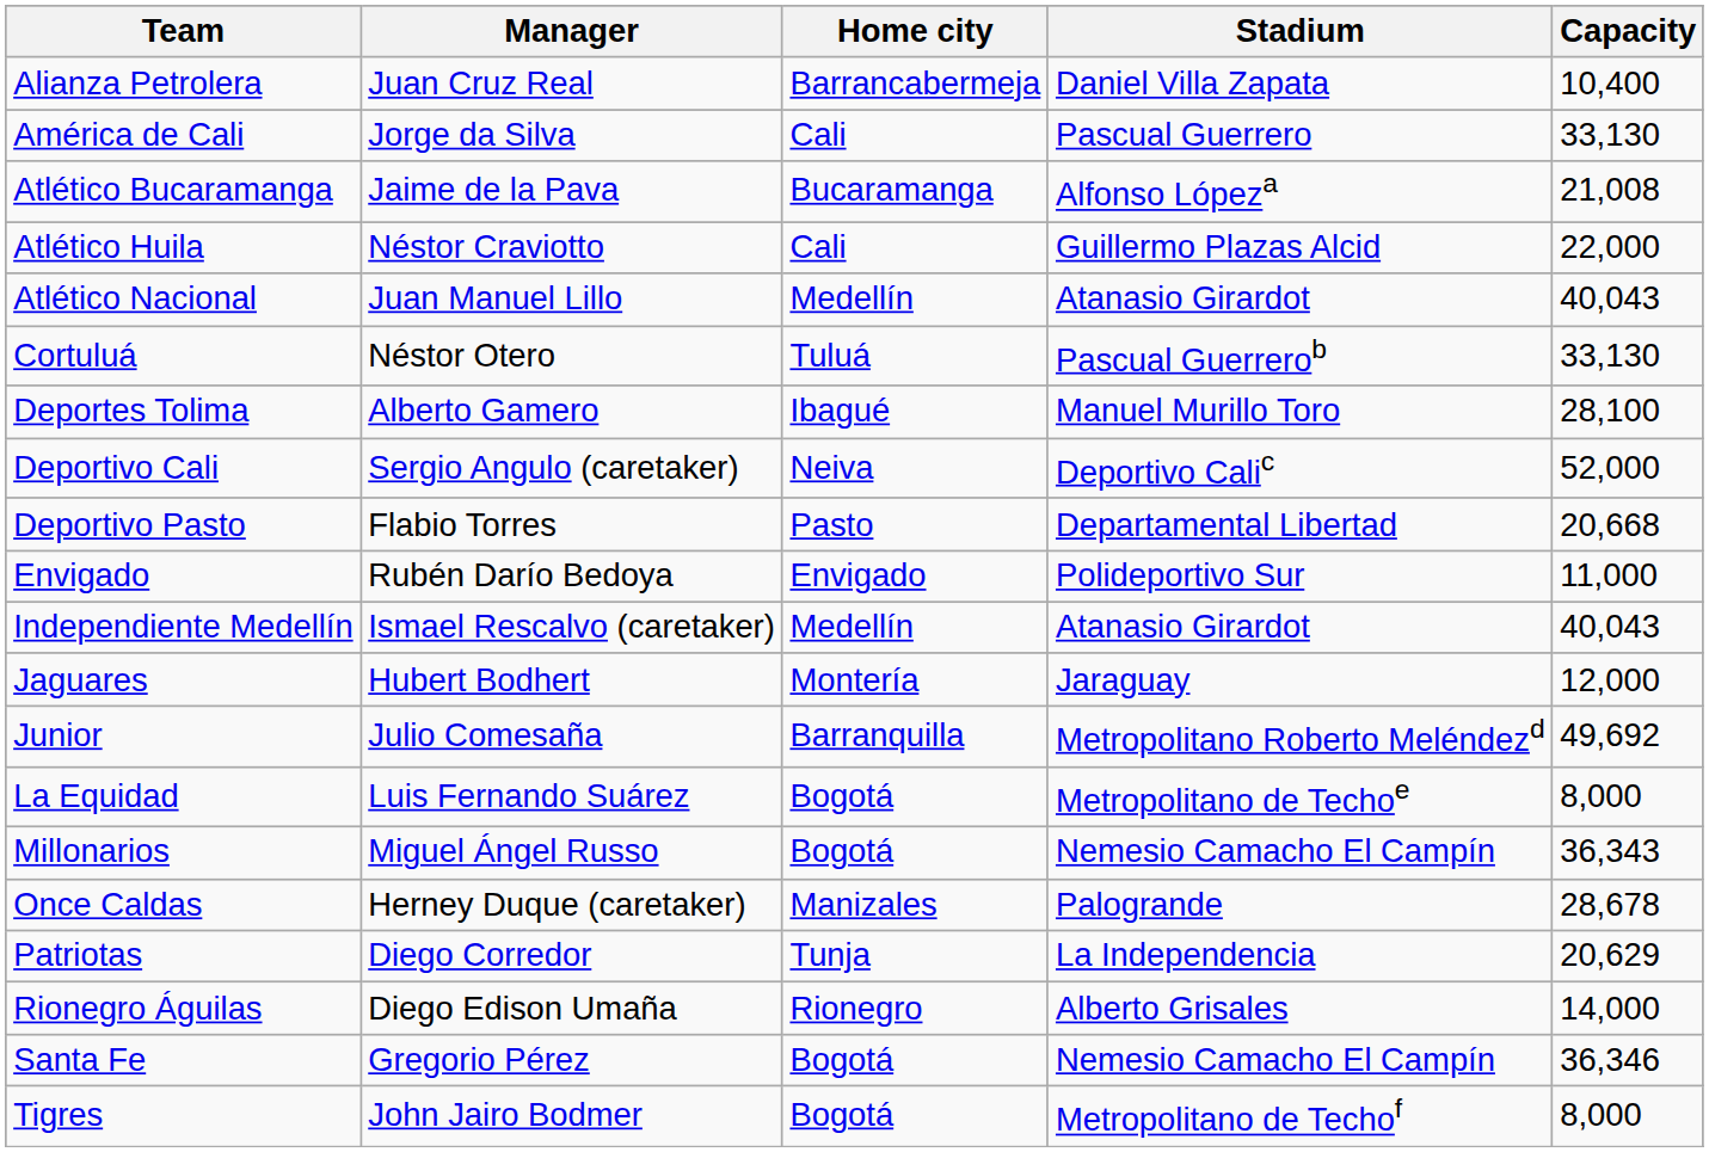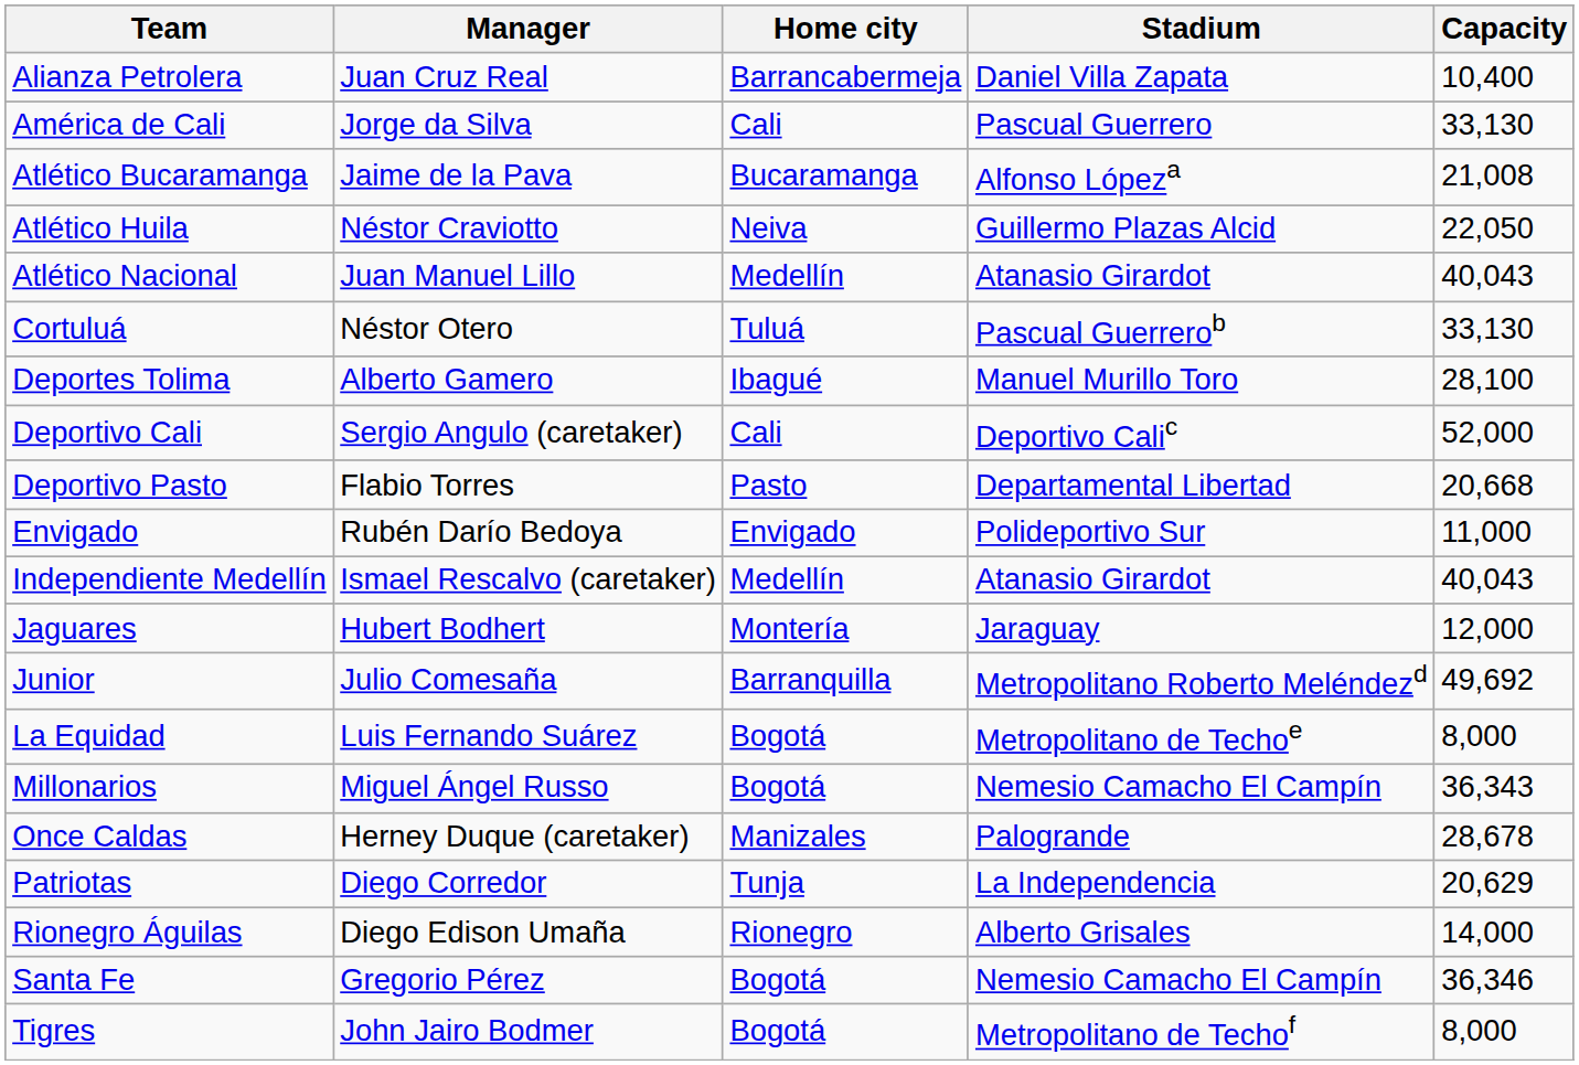 <table class="wikitable sortable">
 <tr>
 <th>Team</th>
 <th>Manager</th>
 <th>Home city</th>
 <th>Stadium</th>
 <th>Capacity</th>
 </tr>
 <tr>
 <td><a href='#'>Alianza Petrolera</a></td>
 <td> <a href='#'>Juan Cruz Real</a></td>
 <td><a href='#'>Barrancabermeja</a></td>
 <td><a href='#'>Daniel Villa Zapata</a></td>
 <td>10,400</td>
 </tr>
 <tr>
 <td><a href='#'>América de Cali</a></td>
 <td> <a href='#'>Jorge da Silva</a></td>
 <td><a href='#'>Cali</a></td>
 <td><a href='#'>Pascual Guerrero</a></td>
 <td>33,130</td>
 </tr>
 <tr>
 <td><a href='#'>Atlético Bucaramanga</a></td>
 <td> <a href='#'>Jaime de la Pava</a></td>
 <td><a href='#'>Bucaramanga</a></td>
 <td><a href='#'>Alfonso López</a><sup>a</sup></td>
 <td>21,008</td>
 </tr>
 <tr>
 <td><a href='#'>Atlético Huila</a></td>
 <td> <a href='#'>Néstor Craviotto</a></td>
-<td><a href='#'>Cali</a></td>
+<td><a href='#'>Neiva</a></td>
 <td><a href='#'>Guillermo Plazas Alcid</a></td>
-<td>22,000</td>
+<td>22,050</td>
 </tr>
 <tr>
 <td><a href='#'>Atlético Nacional</a></td>
 <td> <a href='#'>Juan Manuel Lillo</a></td>
 <td><a href='#'>Medellín</a></td>
 <td><a href='#'>Atanasio Girardot</a></td>
 <td>40,043</td>
 </tr>
 <tr>
 <td><a href='#'>Cortuluá</a></td>
 <td> Néstor Otero</td>
 <td><a href='#'>Tuluá</a></td>
 <td><a href='#'>Pascual Guerrero</a><sup>b</sup></td>
 <td>33,130</td>
 </tr>
 <tr>
 <td><a href='#'>Deportes Tolima</a></td>
 <td> <a href='#'>Alberto Gamero</a></td>
 <td><a href='#'>Ibagué</a></td>
 <td><a href='#'>Manuel Murillo Toro</a></td>
 <td>28,100</td>
 </tr>
 <tr>
 <td><a href='#'>Deportivo Cali</a></td>
 <td> <a href='#'>Sergio Angulo</a> (caretaker)</td>
-<td><a href='#'>Neiva</a></td>
+<td><a href='#'>Cali</a></td>
 <td><a href='#'>Deportivo Cali</a><sup>c</sup></td>
 <td>52,000</td>
 </tr>
 <tr>
 <td><a href='#'>Deportivo Pasto</a></td>
 <td> Flabio Torres</td>
 <td><a href='#'>Pasto</a></td>
 <td><a href='#'>Departamental Libertad</a></td>
 <td>20,668</td>
 </tr>
 <tr>
 <td><a href='#'>Envigado</a></td>
 <td> Rubén Darío Bedoya</td>
 <td><a href='#'>Envigado</a></td>
 <td><a href='#'>Polideportivo Sur</a></td>
 <td>11,000</td>
 </tr>
 <tr>
 <td><a href='#'>Independiente Medellín</a></td>
 <td> <a href='#'>Ismael Rescalvo</a> (caretaker)</td>
 <td><a href='#'>Medellín</a></td>
 <td><a href='#'>Atanasio Girardot</a></td>
 <td>40,043</td>
 </tr>
 <tr>
 <td><a href='#'>Jaguares</a></td>
 <td> <a href='#'>Hubert Bodhert</a></td>
 <td><a href='#'>Montería</a></td>
 <td><a href='#'>Jaraguay</a></td>
 <td>12,000</td>
 </tr>
 <tr>
 <td><a href='#'>Junior</a></td>
 <td> <a href='#'>Julio Comesaña</a></td>
 <td><a href='#'>Barranquilla</a></td>
 <td><a href='#'>Metropolitano Roberto Meléndez</a><sup>d</sup></td>
 <td>49,692</td>
 </tr>
 <tr>
 <td><a href='#'>La Equidad</a></td>
 <td> <a href='#'>Luis Fernando Suárez</a></td>
 <td><a href='#'>Bogotá</a></td>
 <td><a href='#'>Metropolitano de Techo</a><sup>e</sup></td>
 <td>8,000</td>
 </tr>
 <tr>
 <td><a href='#'>Millonarios</a></td>
 <td> <a href='#'>Miguel Ángel Russo</a></td>
 <td><a href='#'>Bogotá</a></td>
 <td><a href='#'>Nemesio Camacho El Campín</a></td>
 <td>36,343</td>
 </tr>
 <tr>
 <td><a href='#'>Once Caldas</a></td>
 <td> Herney Duque (caretaker)</td>
 <td><a href='#'>Manizales</a></td>
 <td><a href='#'>Palogrande</a></td>
 <td>28,678</td>
 </tr>
 <tr>
 <td><a href='#'>Patriotas</a></td>
 <td> <a href='#'>Diego Corredor</a></td>
 <td><a href='#'>Tunja</a></td>
 <td><a href='#'>La Independencia</a></td>
 <td>20,629</td>
 </tr>
 <tr>
 <td><a href='#'>Rionegro Águilas</a></td>
 <td> Diego Edison Umaña</td>
 <td><a href='#'>Rionegro</a></td>
 <td><a href='#'>Alberto Grisales</a></td>
 <td>14,000</td>
 </tr>
 <tr>
 <td><a href='#'>Santa Fe</a></td>
 <td> <a href='#'>Gregorio Pérez</a></td>
 <td><a href='#'>Bogotá</a></td>
 <td><a href='#'>Nemesio Camacho El Campín</a></td>
 <td>36,346</td>
 </tr>
 <tr>
 <td><a href='#'>Tigres</a></td>
 <td> <a href='#'>John Jairo Bodmer</a></td>
 <td><a href='#'>Bogotá</a></td>
 <td><a href='#'>Metropolitano de Techo</a><sup>f</sup></td>
 <td>8,000</td>
 </tr>
 <tr>
 </tr>
 </table>
